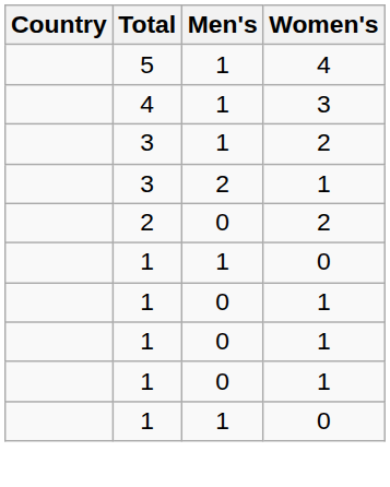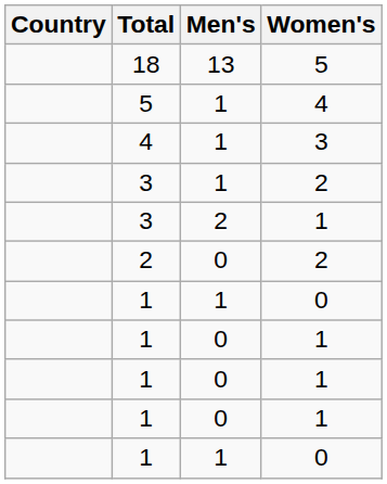 <table class="wikitable sortable" style="text-align:center">
 <tr>
 <th>Country</th>
 <th>Total</th>
 <th>Men's</th>
 <th>Women's</th>
+</tr>
+<tr>
+<td align=left></td>
+<td>18</td>
+<td>13</td>
+<td>5</td>
 </tr>
 <tr>
 <td align=left></td>
 <td>5</td>
 <td>1</td>
 <td>4</td>
 </tr>
 <tr>
 <td align=left></td>
 <td>4</td>
 <td>1</td>
 <td>3</td>
 </tr>
 <tr>
 <td align=left></td>
 <td>3</td>
 <td>1</td>
 <td>2</td>
 </tr>
 <tr>
 <td align=left></td>
 <td>3</td>
 <td>2</td>
 <td>1</td>
 </tr>
 <tr>
 <td align=left></td>
 <td>2</td>
 <td>0</td>
 <td>2</td>
 </tr>
 <tr>
 <td align=left></td>
 <td>1</td>
 <td>1</td>
 <td>0</td>
 </tr>
 <tr>
 <td align=left></td>
 <td>1</td>
 <td>0</td>
 <td>1</td>
 </tr>
 <tr>
 <td align=left></td>
 <td>1</td>
 <td>0</td>
 <td>1</td>
 </tr>
 <tr>
 <td align=left></td>
 <td>1</td>
 <td>0</td>
 <td>1</td>
 </tr>
 <tr>
 <td align=left></td>
 <td>1</td>
 <td>1</td>
 <td>0</td>
 </tr>
 </table>
